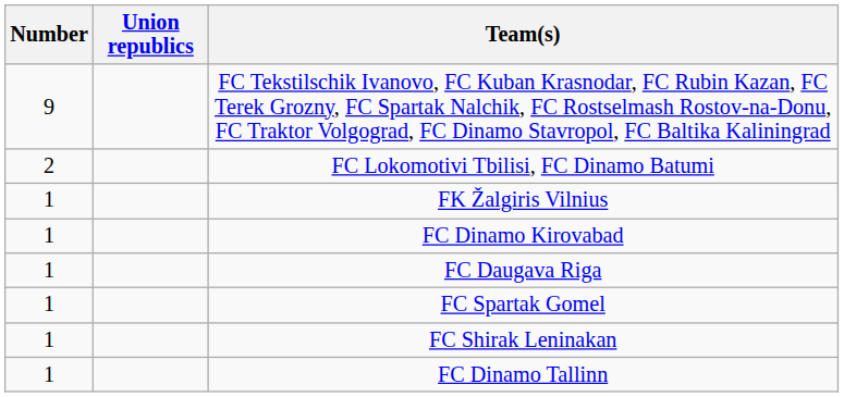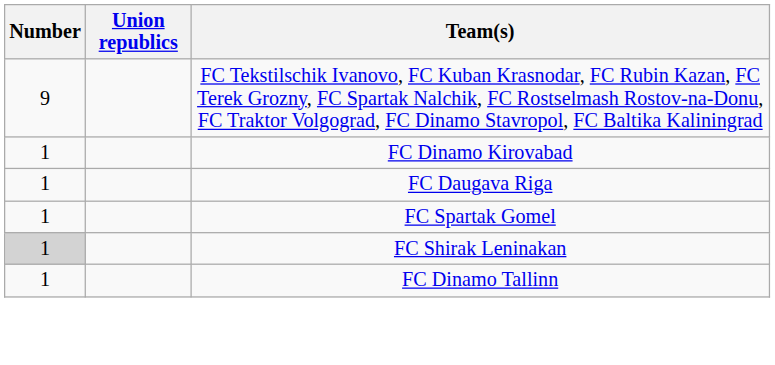 <table class="wikitable" style="text-align:center">
 <tr>
 <th>Number</th>
 <th><a href='#'>Union republics</a></th>
 <th>Team(s)</th>
 </tr>
 <tr>
 <td rowspan="1">9</td>
 <td align="left"></td>
 <td><a href='#'>FC Tekstilschik Ivanovo</a>, <a href='#'>FC Kuban Krasnodar</a>, <a href='#'>FC Rubin Kazan</a>, <a href='#'>FC Terek Grozny</a>, <a href='#'>FC Spartak Nalchik</a>, <a href='#'>FC Rostselmash Rostov-na-Donu</a>, <a href='#'>FC Traktor Volgograd</a>, <a href='#'>FC Dinamo Stavropol</a>, <a href='#'>FC Baltika Kaliningrad</a></td>
-</tr>
-<tr>
-<td rowspan="1">2</td>
-<td align="left"></td>
-<td><a href='#'>FC Lokomotivi Tbilisi</a>, <a href='#'>FC Dinamo Batumi</a></td>
-</tr>
-<tr>
-<td rowspan="1">1</td>
-<td align="left"></td>
-<td><a href='#'>FK Žalgiris Vilnius</a></td>
 </tr>
 <tr>
 <td rowspan="1">1</td>
 <td align="left"></td>
 <td><a href='#'>FC Dinamo Kirovabad</a></td>
 </tr>
 <tr>
 <td rowspan="1">1</td>
 <td align="left"></td>
 <td><a href='#'>FC Daugava Riga</a></td>
 </tr>
 <tr>
 <td rowspan="1">1</td>
 <td align="left"></td>
 <td><a href='#'>FC Spartak Gomel</a></td>
 </tr>
 <tr>
-<td rowspan="1">1</td>
+<td rowspan="1" style="background: lightgrey;">1</td>
 <td align="left"></td>
 <td><a href='#'>FC Shirak Leninakan</a></td>
 </tr>
 <tr>
 <td rowspan="1">1</td>
 <td align="left"></td>
 <td><a href='#'>FC Dinamo Tallinn</a></td>
 </tr>
 </table>
